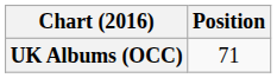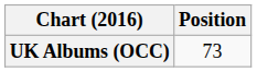 <table class="wikitable plainrowheaders" style="text-align:center">
 <tr>
 <th>Chart (2016)</th>
 <th>Position</th>
 </tr>
 <tr>
 <th scope="row">UK Albums (OCC)</th>
-<td>71</td>
+<td>73</td>
 </tr>
 </table>
